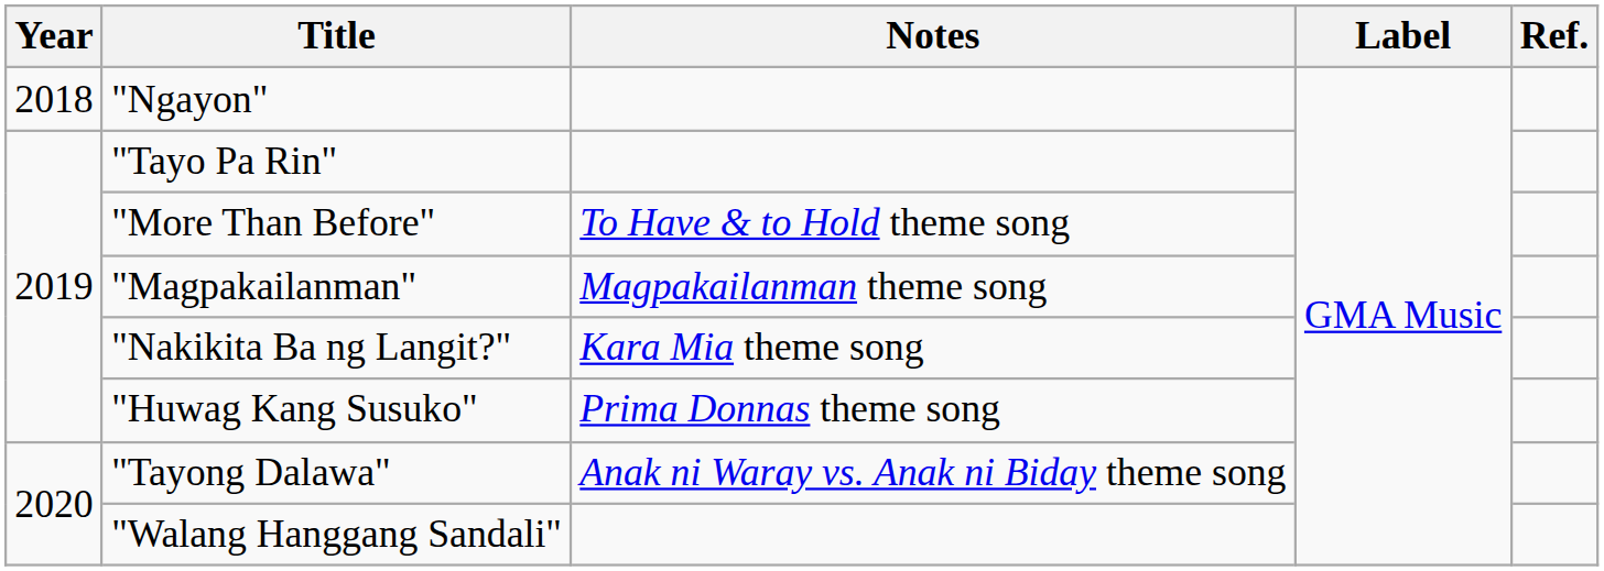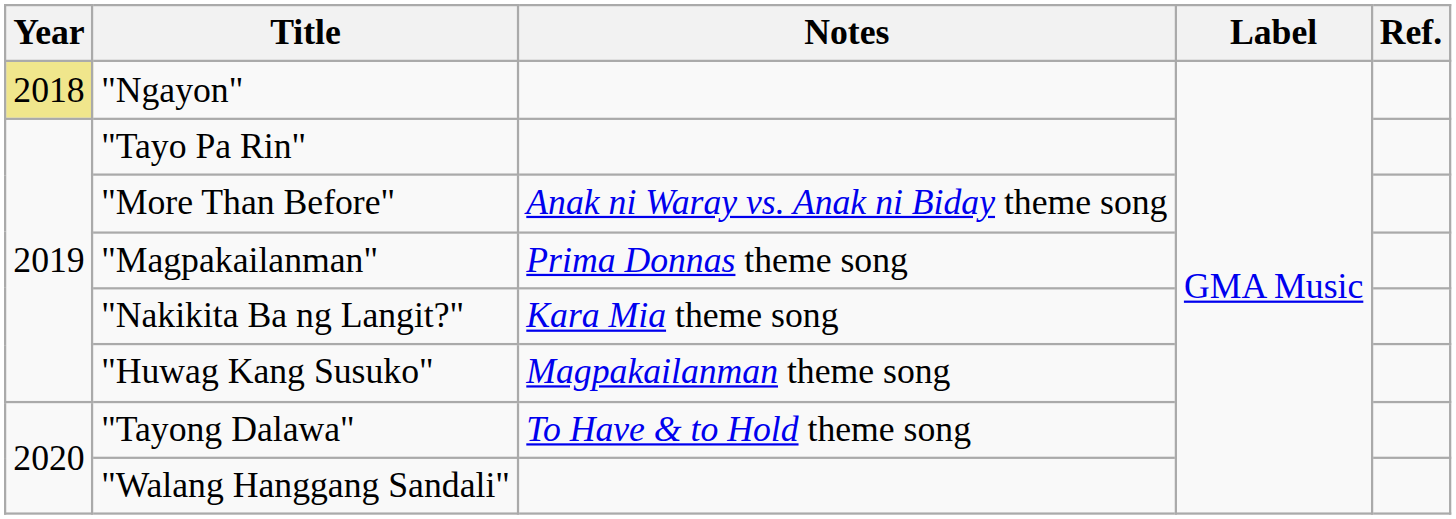 <table class="wikitable" style="font-size: 100%;">
 <tr>
 <th>Year</th>
 <th>Title</th>
 <th>Notes</th>
 <th>Label</th>
 <th>Ref.</th>
 </tr>
 <tr>
-<td>2018</td>
+<td style="background: khaki;">2018</td>
 <td>"Ngayon"</td>
 <td></td>
 <td rowspan="8"><a href='#'>GMA Music</a></td>
 <td></td>
 </tr>
 <tr>
 <td rowspan="5">2019</td>
 <td>"Tayo Pa Rin"</td>
 <td></td>
 <td></td>
 </tr>
 <tr>
 <td>"More Than Before"</td>
-<td><em><a href='#'>To Have & to Hold</a></em> theme song</td>
+<td><em><a href='#'>Anak ni Waray vs. Anak ni Biday</a></em> theme song</td>
 <td></td>
 </tr>
 <tr>
 <td>"Magpakailanman"</td>
-<td><em><a href='#'>Magpakailanman</a></em> theme song</td>
+<td><em><a href='#'>Prima Donnas</a></em> theme song</td>
 <td></td>
 </tr>
 <tr>
 <td>"Nakikita Ba ng Langit?"</td>
 <td><em><a href='#'>Kara Mia</a></em> theme song</td>
 <td></td>
 </tr>
 <tr>
 <td>"Huwag Kang Susuko"</td>
-<td><em><a href='#'>Prima Donnas</a></em> theme song</td>
+<td><em><a href='#'>Magpakailanman</a></em> theme song</td>
 <td></td>
 </tr>
 <tr>
 <td rowspan="2">2020</td>
 <td>"Tayong Dalawa"</td>
-<td><em><a href='#'>Anak ni Waray vs. Anak ni Biday</a></em> theme song</td>
+<td><em><a href='#'>To Have & to Hold</a></em> theme song</td>
 <td></td>
 </tr>
 <tr>
 <td>"Walang Hanggang Sandali"</td>
 <td></td>
 <td></td>
 </tr>
 </table>
